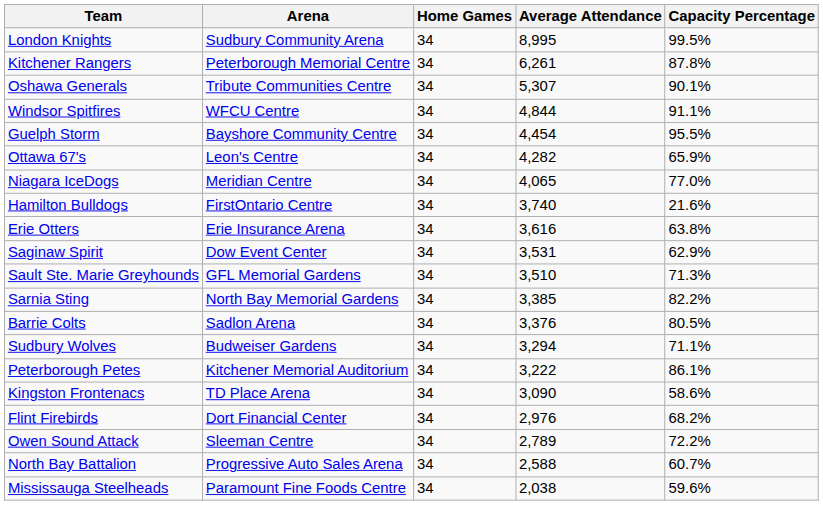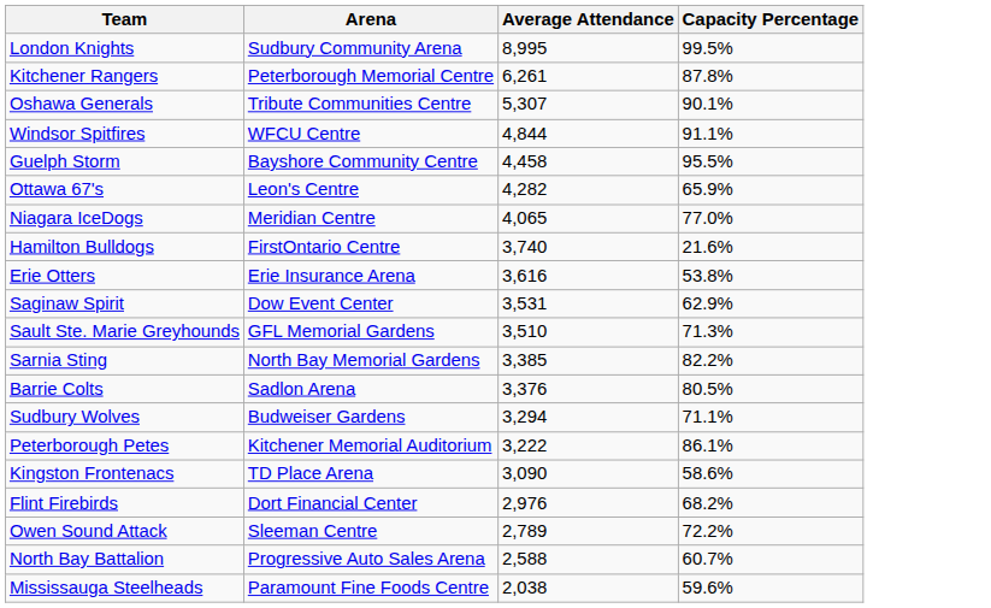 <table class="wikitable sortable">
 <tr>
 <th>Team</th>
 <th>Arena</th>
-<th>Home Games</th>
 <th>Average Attendance</th>
 <th data-sort-type="number">Capacity Percentage</th>
 </tr>
 <tr>
 <td><a href='#'>London Knights</a></td>
 <td><a href='#'>Sudbury Community Arena</a></td>
-<td>34</td>
 <td>8,995</td>
 <td>99.5%</td>
 </tr>
 <tr>
 <td><a href='#'>Kitchener Rangers</a></td>
 <td><a href='#'>Peterborough Memorial Centre</a></td>
-<td>34</td>
 <td>6,261</td>
 <td>87.8%</td>
 </tr>
 <tr>
 <td><a href='#'>Oshawa Generals</a></td>
 <td><a href='#'>Tribute Communities Centre</a></td>
-<td>34</td>
 <td>5,307</td>
 <td>90.1%</td>
 </tr>
 <tr>
 <td><a href='#'>Windsor Spitfires</a></td>
 <td><a href='#'>WFCU Centre</a></td>
-<td>34</td>
 <td>4,844</td>
 <td>91.1%</td>
 </tr>
 <tr>
 <td><a href='#'>Guelph Storm</a></td>
 <td><a href='#'>Bayshore Community Centre</a></td>
-<td>34</td>
-<td>4,454</td>
+<td>4,458</td>
 <td>95.5%</td>
 </tr>
 <tr>
 <td><a href='#'>Ottawa 67's</a></td>
 <td><a href='#'>Leon's Centre</a></td>
-<td>34</td>
 <td>4,282</td>
 <td>65.9%</td>
 </tr>
 <tr>
 <td><a href='#'>Niagara IceDogs</a></td>
 <td><a href='#'>Meridian Centre</a></td>
-<td>34</td>
 <td>4,065</td>
 <td>77.0%</td>
 </tr>
 <tr>
 <td><a href='#'>Hamilton Bulldogs</a></td>
 <td><a href='#'>FirstOntario Centre</a></td>
-<td>34</td>
 <td>3,740</td>
 <td>21.6%</td>
 </tr>
 <tr>
 <td><a href='#'>Erie Otters</a></td>
 <td><a href='#'>Erie Insurance Arena</a></td>
-<td>34</td>
 <td>3,616</td>
-<td>63.8%</td>
+<td>53.8%</td>
 </tr>
 <tr>
 <td><a href='#'>Saginaw Spirit</a></td>
 <td><a href='#'>Dow Event Center</a></td>
-<td>34</td>
 <td>3,531</td>
 <td>62.9%</td>
 </tr>
 <tr>
 <td><a href='#'>Sault Ste. Marie Greyhounds</a></td>
 <td><a href='#'>GFL Memorial Gardens</a></td>
-<td>34</td>
 <td>3,510</td>
 <td>71.3%</td>
 </tr>
 <tr>
 <td><a href='#'>Sarnia Sting</a></td>
 <td><a href='#'>North Bay Memorial Gardens</a></td>
-<td>34</td>
 <td>3,385</td>
 <td>82.2%</td>
 </tr>
 <tr>
 <td><a href='#'>Barrie Colts</a></td>
 <td><a href='#'>Sadlon Arena</a></td>
-<td>34</td>
 <td>3,376</td>
 <td>80.5%</td>
 </tr>
 <tr>
 <td><a href='#'>Sudbury Wolves</a></td>
 <td><a href='#'>Budweiser Gardens</a></td>
-<td>34</td>
 <td>3,294</td>
 <td>71.1%</td>
 </tr>
 <tr>
 <td><a href='#'>Peterborough Petes</a></td>
 <td><a href='#'>Kitchener Memorial Auditorium</a></td>
-<td>34</td>
 <td>3,222</td>
 <td>86.1%</td>
 </tr>
 <tr>
 <td><a href='#'>Kingston Frontenacs</a></td>
 <td><a href='#'>TD Place Arena</a></td>
-<td>34</td>
 <td>3,090</td>
 <td>58.6%</td>
 </tr>
 <tr>
 <td><a href='#'>Flint Firebirds</a></td>
 <td><a href='#'>Dort Financial Center</a></td>
-<td>34</td>
 <td>2,976</td>
 <td>68.2%</td>
 </tr>
 <tr>
 <td><a href='#'>Owen Sound Attack</a></td>
 <td><a href='#'>Sleeman Centre</a></td>
-<td>34</td>
 <td>2,789</td>
 <td>72.2%</td>
 </tr>
 <tr>
 <td><a href='#'>North Bay Battalion</a></td>
 <td><a href='#'>Progressive Auto Sales Arena</a></td>
-<td>34</td>
 <td>2,588</td>
 <td>60.7%</td>
 </tr>
 <tr>
 <td><a href='#'>Mississauga Steelheads</a></td>
 <td><a href='#'>Paramount Fine Foods Centre</a></td>
-<td>34</td>
 <td>2,038</td>
 <td>59.6%</td>
 </tr>
 </table>
